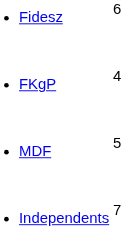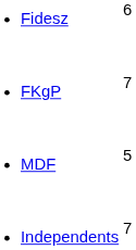 <table>
 <tr>
 <td><br><ul><li><a href='#'>Fidesz</a></li></ul></td>
 <td><div>6</div></td>
 </tr>
 <tr>
 <td><br><ul><li><a href='#'>FKgP</a></li></ul></td>
-<td><div>4</div></td>
+<td><div>7</div></td>
 </tr>
 <tr>
 <td><br><ul><li><a href='#'>MDF</a></li></ul></td>
 <td><div>5</div></td>
 </tr>
 <tr>
 <td><br><ul><li><a href='#'>Independents</a></li></ul></td>
 <td><div>7</div></td>
 </tr>
 </table>
